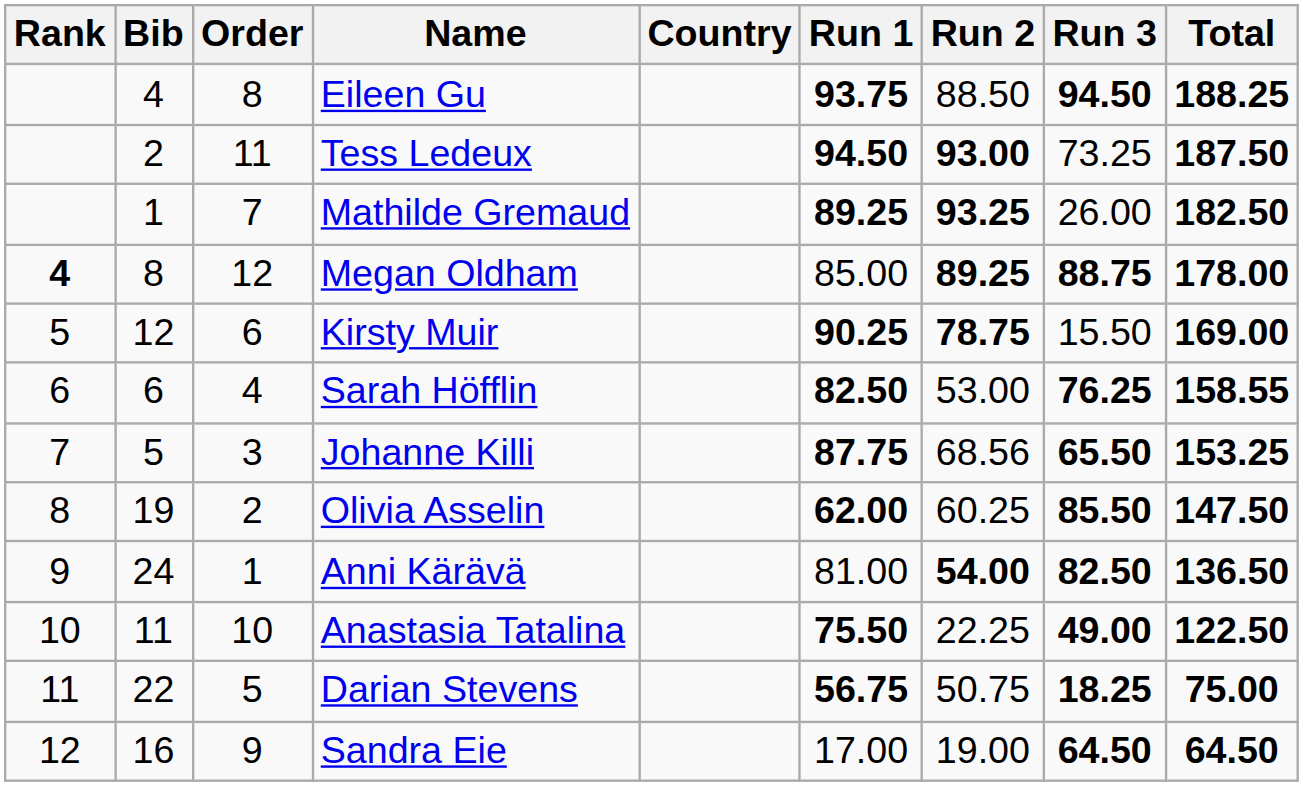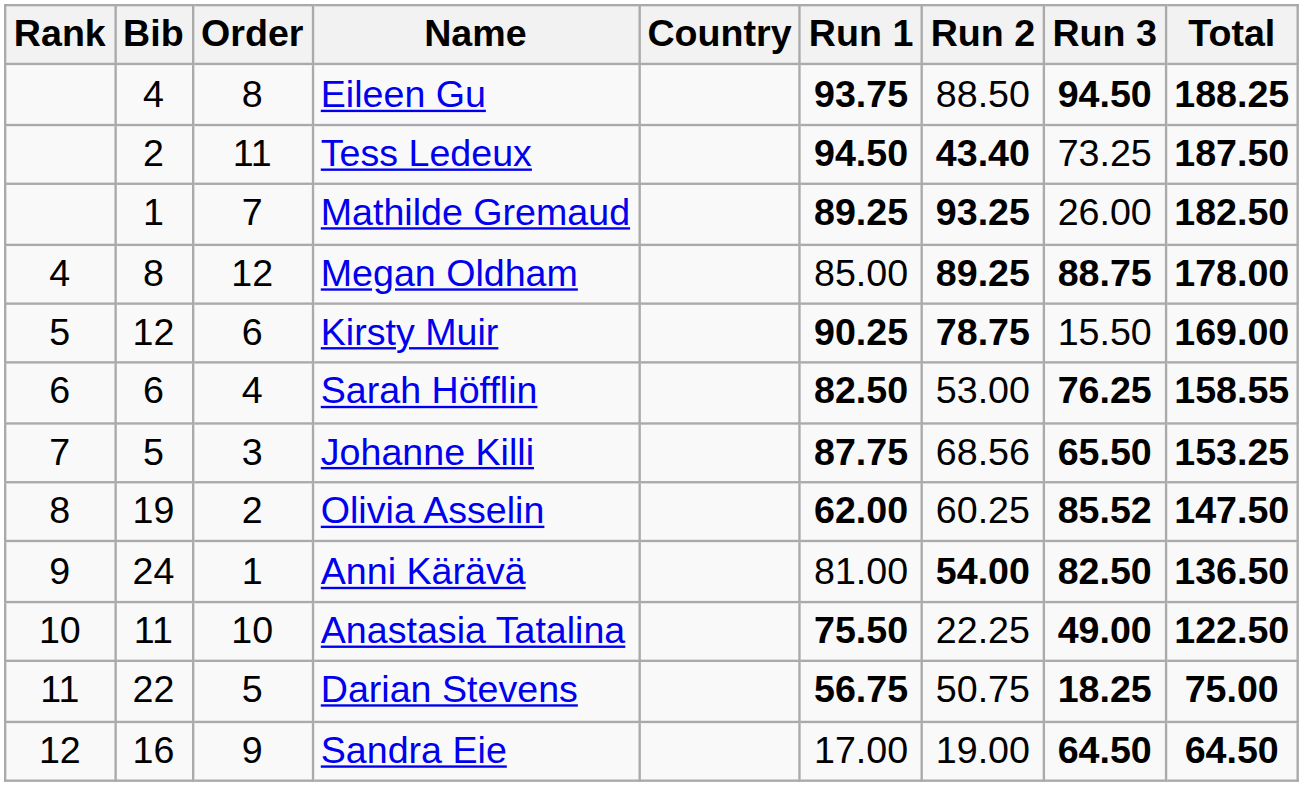 <table class="wikitable sortable" style="text-align:center">
 <tr>
 <th>Rank</th>
 <th>Bib</th>
 <th>Order</th>
 <th>Name</th>
 <th>Country</th>
 <th>Run 1</th>
 <th>Run 2</th>
 <th>Run 3</th>
 <th>Total</th>
 </tr>
 <tr>
 <td></td>
 <td>4</td>
 <td>8</td>
 <td align=left><a href='#'>Eileen Gu</a></td>
 <td align=left></td>
 <td><strong>93.75</strong></td>
 <td>88.50</td>
 <td><strong>94.50</strong></td>
 <td><strong>188.25</strong></td>
 </tr>
 <tr>
 <td></td>
 <td>2</td>
 <td>11</td>
 <td align=left><a href='#'>Tess Ledeux</a></td>
 <td align=left></td>
 <td><strong>94.50</strong></td>
-<td><strong>93.00</strong></td>
+<td><strong>43.40</strong></td>
 <td>73.25</td>
 <td><strong>187.50</strong></td>
 </tr>
 <tr>
 <td></td>
 <td>1</td>
 <td>7</td>
 <td align=left><a href='#'>Mathilde Gremaud</a></td>
 <td align=left></td>
 <td><strong>89.25</strong></td>
 <td><strong>93.25</strong></td>
 <td>26.00</td>
 <td><strong>182.50</strong></td>
 </tr>
 <tr>
-<td><strong>4</strong></td>
+<td>4</td>
 <td>8</td>
 <td>12</td>
 <td align=left><a href='#'>Megan Oldham</a></td>
 <td align=left></td>
 <td>85.00</td>
 <td><strong>89.25</strong></td>
 <td><strong>88.75</strong></td>
 <td><strong>178.00</strong></td>
 </tr>
 <tr>
 <td>5</td>
 <td>12</td>
 <td>6</td>
 <td align=left><a href='#'>Kirsty Muir</a></td>
 <td align=left></td>
 <td><strong>90.25</strong></td>
 <td><strong>78.75</strong></td>
 <td>15.50</td>
 <td><strong>169.00</strong></td>
 </tr>
 <tr>
 <td>6</td>
 <td>6</td>
 <td>4</td>
 <td align=left><a href='#'>Sarah Höfflin</a></td>
 <td align=left></td>
 <td><strong>82.50</strong></td>
 <td>53.00</td>
 <td><strong>76.25</strong></td>
 <td><strong>158.55</strong></td>
 </tr>
 <tr>
 <td>7</td>
 <td>5</td>
 <td>3</td>
 <td align=left><a href='#'>Johanne Killi</a></td>
 <td align=left></td>
 <td><strong>87.75</strong></td>
 <td>68.56</td>
 <td><strong>65.50</strong></td>
 <td><strong>153.25</strong></td>
 </tr>
 <tr>
 <td>8</td>
 <td>19</td>
 <td>2</td>
 <td align=left><a href='#'>Olivia Asselin</a></td>
 <td align=left></td>
 <td><strong>62.00</strong></td>
 <td>60.25</td>
-<td><strong>85.50</strong></td>
+<td><strong>85.52</strong></td>
 <td><strong>147.50</strong></td>
 </tr>
 <tr>
 <td>9</td>
 <td>24</td>
 <td>1</td>
 <td align=left><a href='#'>Anni Kärävä</a></td>
 <td align=left></td>
 <td>81.00</td>
 <td><strong>54.00</strong></td>
 <td><strong>82.50</strong></td>
 <td><strong>136.50</strong></td>
 </tr>
 <tr>
 <td>10</td>
 <td>11</td>
 <td>10</td>
 <td align=left><a href='#'>Anastasia Tatalina</a></td>
 <td align=left></td>
 <td><strong>75.50</strong></td>
 <td>22.25</td>
 <td><strong>49.00</strong></td>
 <td><strong>122.50</strong></td>
 </tr>
 <tr>
 <td>11</td>
 <td>22</td>
 <td>5</td>
 <td align=left><a href='#'>Darian Stevens</a></td>
 <td align=left></td>
 <td><strong>56.75</strong></td>
 <td>50.75</td>
 <td><strong>18.25</strong></td>
 <td><strong>75.00</strong></td>
 </tr>
 <tr>
 <td>12</td>
 <td>16</td>
 <td>9</td>
 <td align=left><a href='#'>Sandra Eie</a></td>
 <td align=left></td>
 <td>17.00</td>
 <td>19.00</td>
 <td><strong>64.50</strong></td>
 <td><strong>64.50</strong></td>
 </tr>
 </table>
